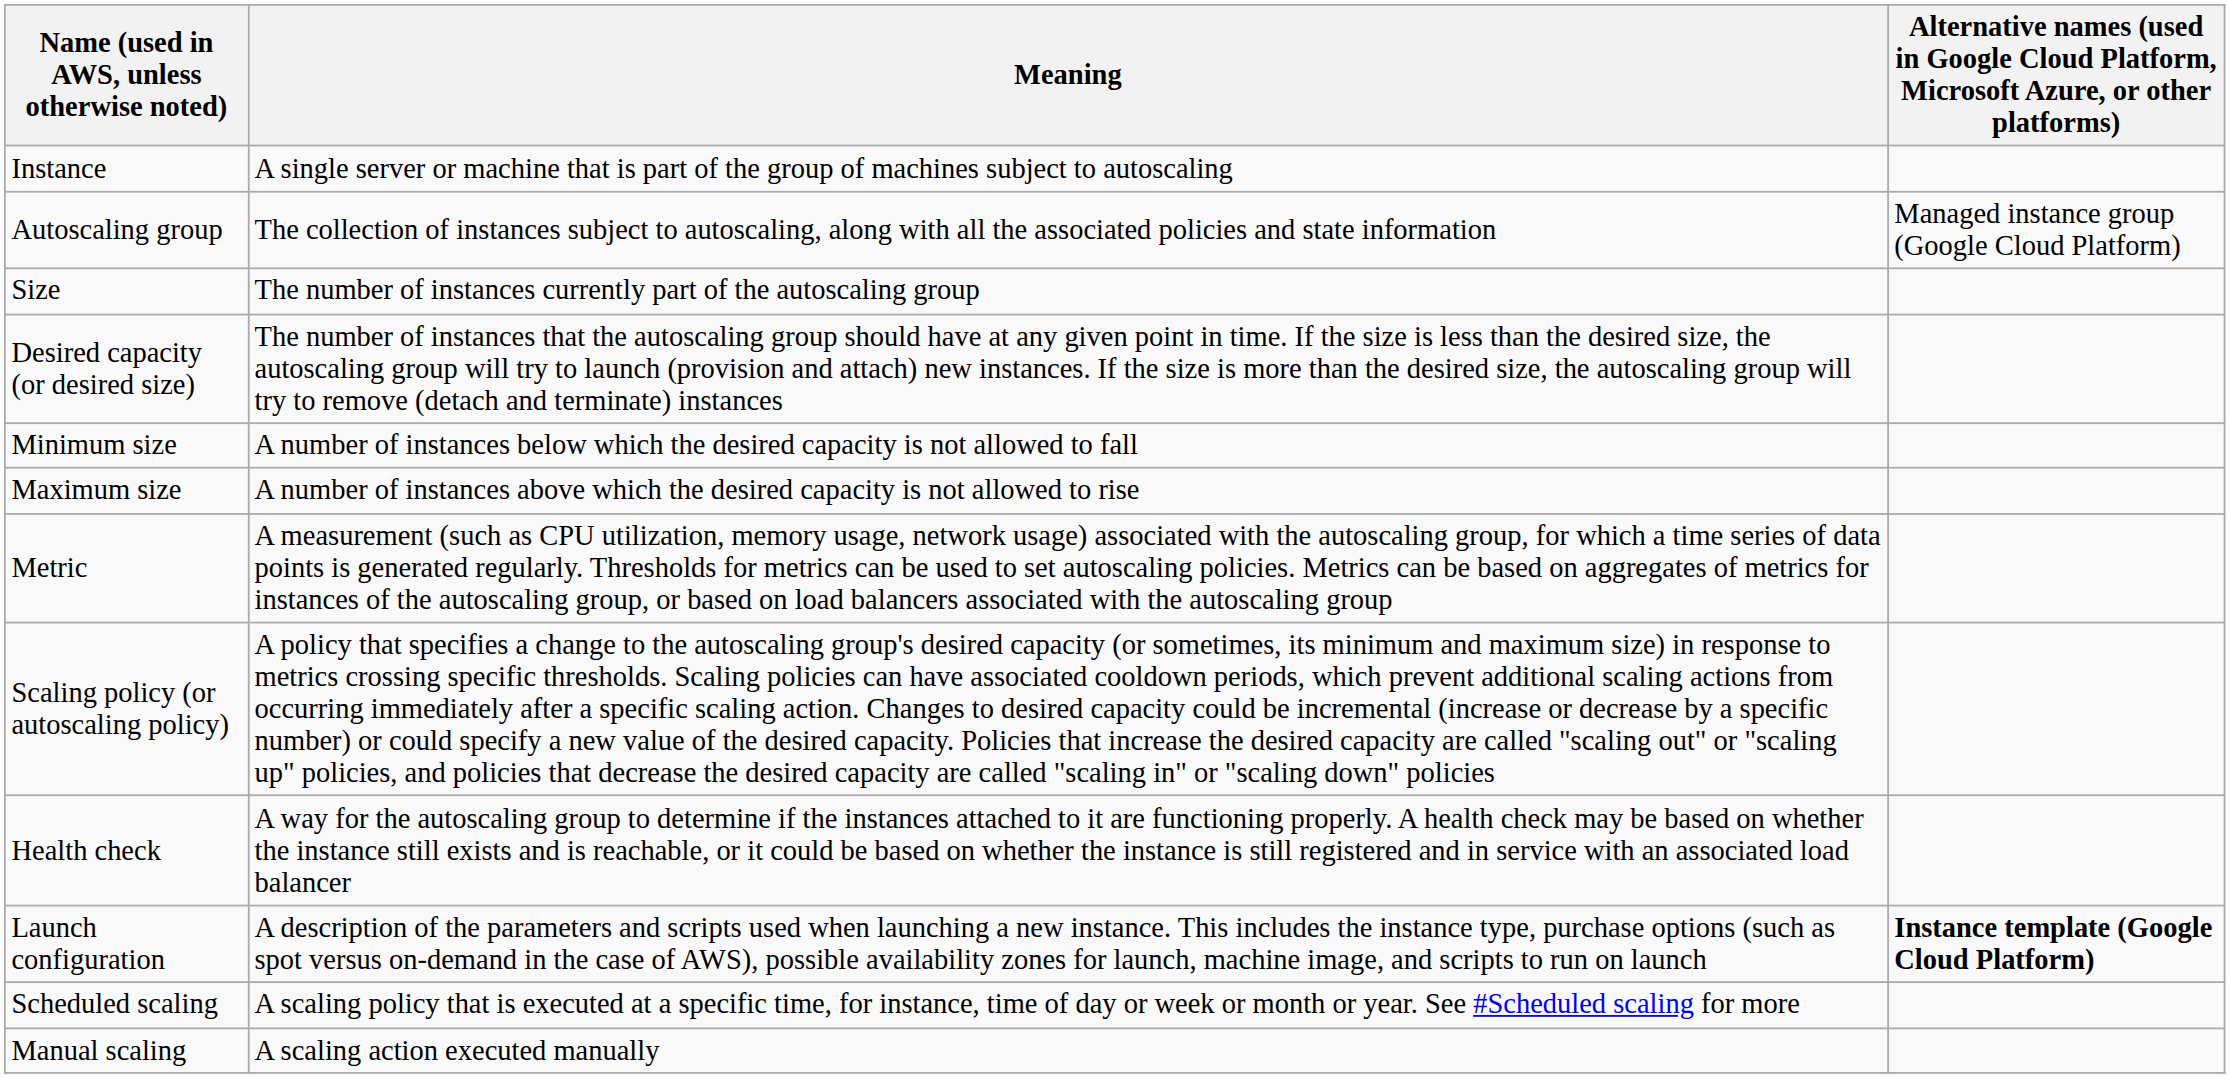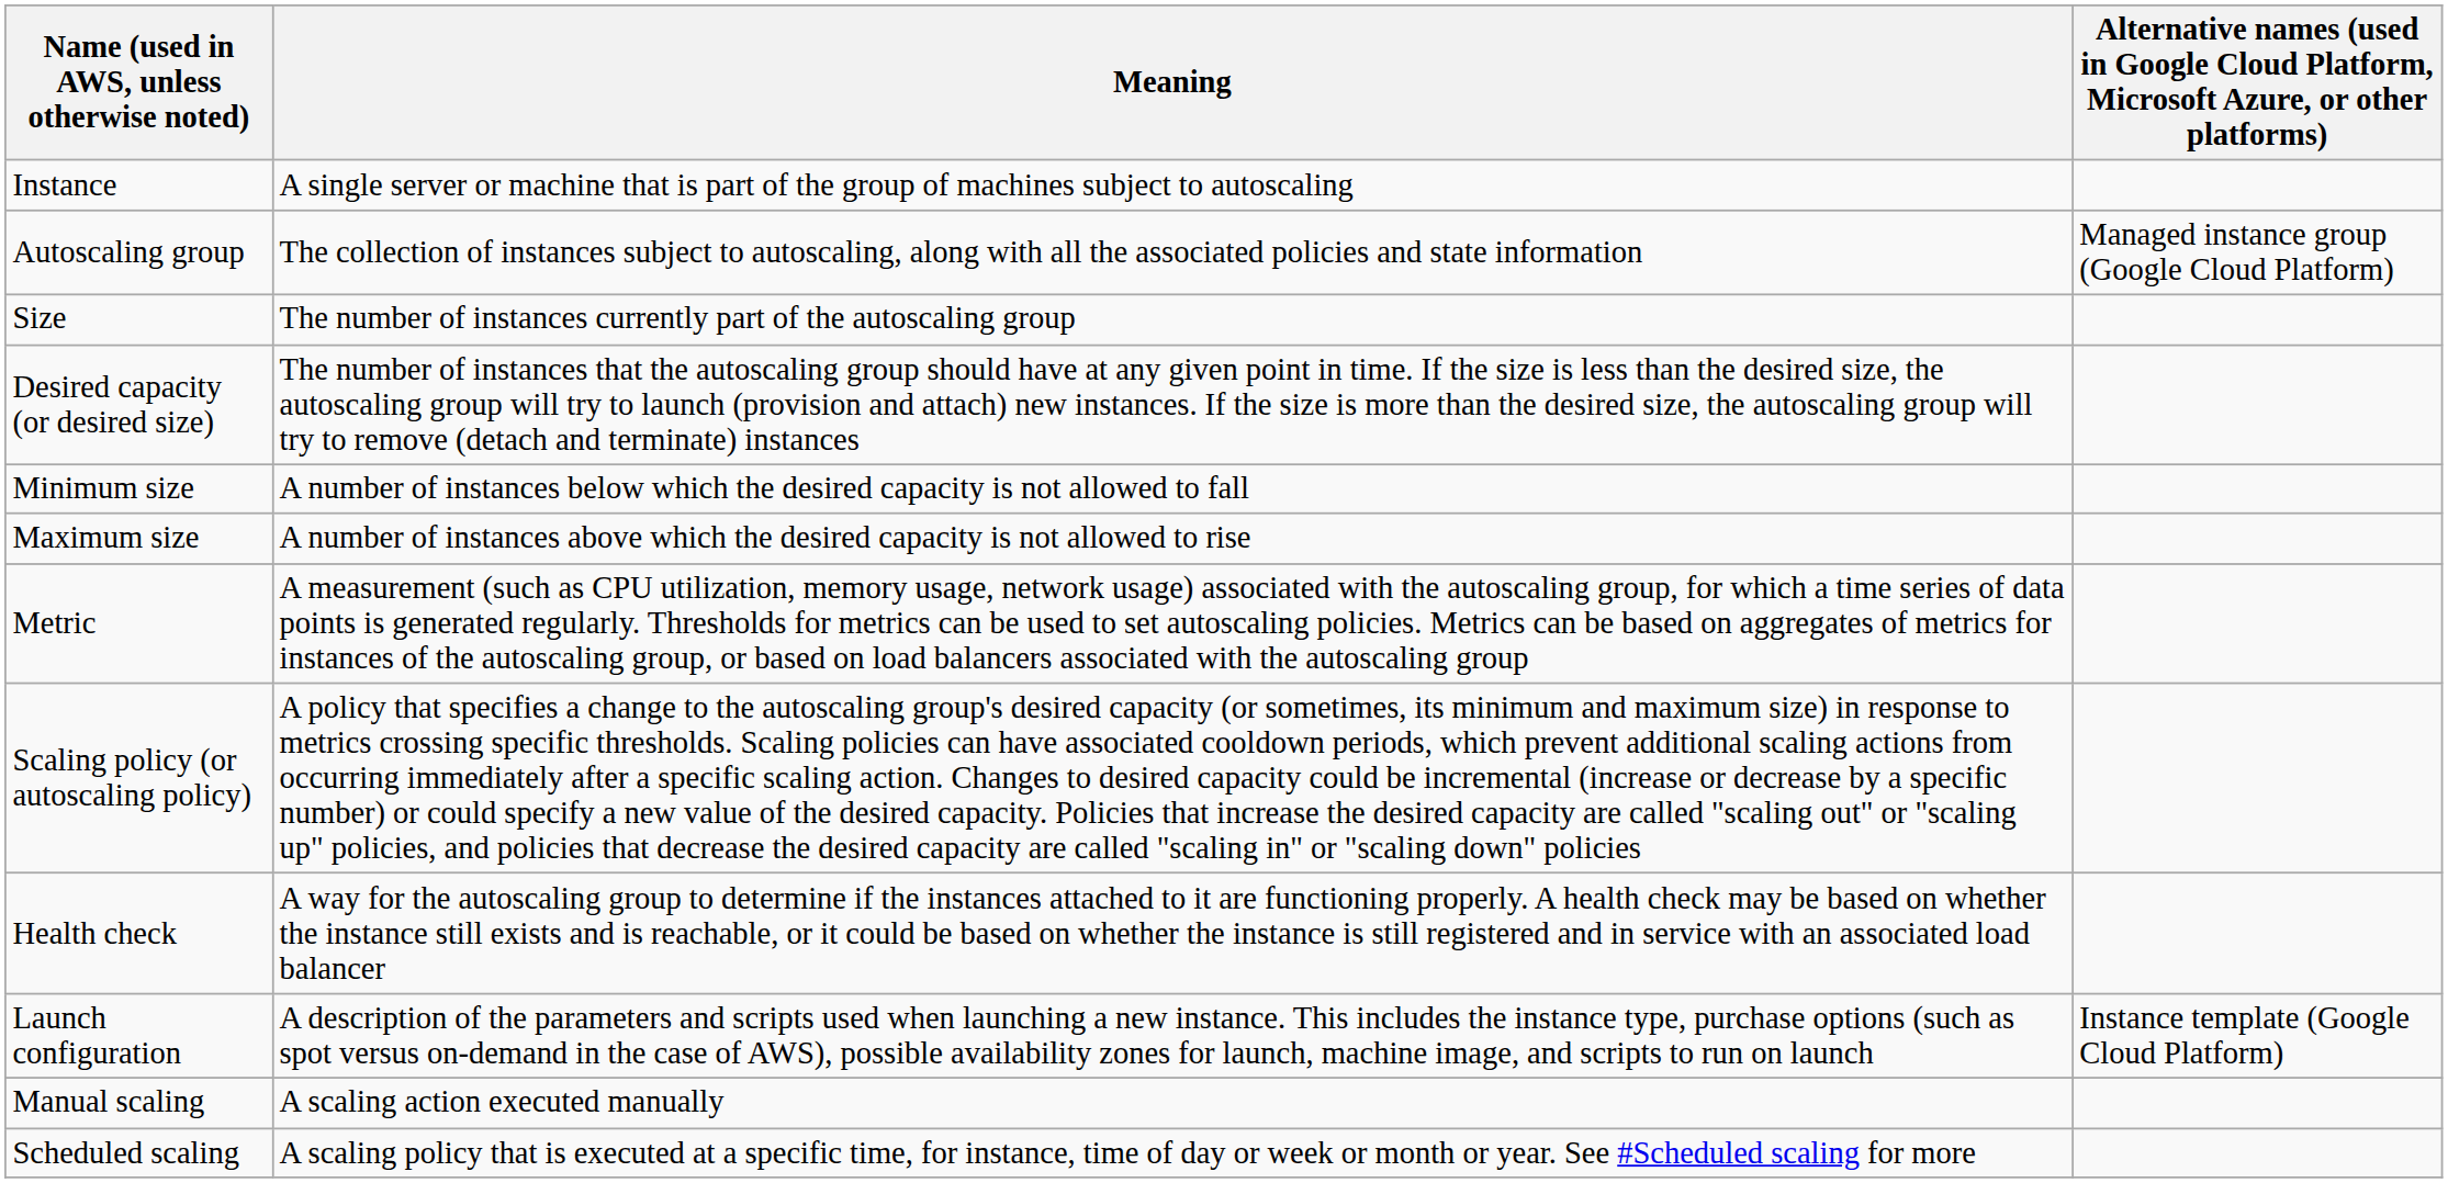 <table class="wikitable" border="1">
 <tr>
 <th>Name (used in AWS, unless otherwise noted)</th>
 <th>Meaning</th>
 <th>Alternative names (used in Google Cloud Platform, Microsoft Azure, or other platforms)</th>
 </tr>
 <tr>
 <td>Instance</td>
 <td>A single server or machine that is part of the group of machines subject to autoscaling</td>
 <td></td>
 </tr>
 <tr>
 <td>Autoscaling group</td>
 <td>The collection of instances subject to autoscaling, along with all the associated policies and state information</td>
 <td>Managed instance group (Google Cloud Platform)</td>
 </tr>
 <tr>
 <td>Size</td>
 <td>The number of instances currently part of the autoscaling group</td>
 <td></td>
 </tr>
 <tr>
 <td>Desired capacity (or desired size)</td>
 <td>The number of instances that the autoscaling group should have at any given point in time. If the size is less than the desired size, the autoscaling group will try to launch (provision and attach) new instances. If the size is more than the desired size, the autoscaling group will try to remove (detach and terminate) instances</td>
 <td></td>
 </tr>
 <tr>
 <td>Minimum size</td>
 <td>A number of instances below which the desired capacity is not allowed to fall</td>
 <td></td>
 </tr>
 <tr>
 <td>Maximum size</td>
 <td>A number of instances above which the desired capacity is not allowed to rise</td>
 <td></td>
 </tr>
 <tr>
 <td>Metric</td>
 <td>A measurement (such as CPU utilization, memory usage, network usage) associated with the autoscaling group, for which a time series of data points is generated regularly. Thresholds for metrics can be used to set autoscaling policies. Metrics can be based on aggregates of metrics for instances of the autoscaling group, or based on load balancers associated with the autoscaling group</td>
 <td></td>
 </tr>
 <tr>
 <td>Scaling policy (or autoscaling policy)</td>
 <td>A policy that specifies a change to the autoscaling group's desired capacity (or sometimes, its minimum and maximum size) in response to metrics crossing specific thresholds. Scaling policies can have associated cooldown periods, which prevent additional scaling actions from occurring immediately after a specific scaling action. Changes to desired capacity could be incremental (increase or decrease by a specific number) or could specify a new value of the desired capacity. Policies that increase the desired capacity are called "scaling out" or "scaling up" policies, and policies that decrease the desired capacity are called "scaling in" or "scaling down" policies</td>
 <td></td>
 </tr>
 <tr>
 <td>Health check</td>
 <td>A way for the autoscaling group to determine if the instances attached to it are functioning properly. A health check may be based on whether the instance still exists and is reachable, or it could be based on whether the instance is still registered and in service with an associated load balancer</td>
 <td></td>
 </tr>
 <tr>
 <td>Launch configuration</td>
 <td>A description of the parameters and scripts used when launching a new instance. This includes the instance type, purchase options (such as spot versus on-demand in the case of AWS), possible availability zones for launch, machine image, and scripts to run on launch</td>
-<td><strong>Instance template (Google Cloud Platform)</strong></td>
+<td>Instance template (Google Cloud Platform)</td>
+</tr>
+<tr>
+<td>Manual scaling</td>
+<td>A scaling action executed manually</td>
+<td></td>
 </tr>
 <tr>
 <td>Scheduled scaling</td>
 <td>A scaling policy that is executed at a specific time, for instance, time of day or week or month or year. See <a href='#'>#Scheduled scaling</a> for more</td>
 <td></td>
 </tr>
-<tr>
-<td>Manual scaling</td>
-<td>A scaling action executed manually</td>
-<td></td>
-</tr>
 </table>
